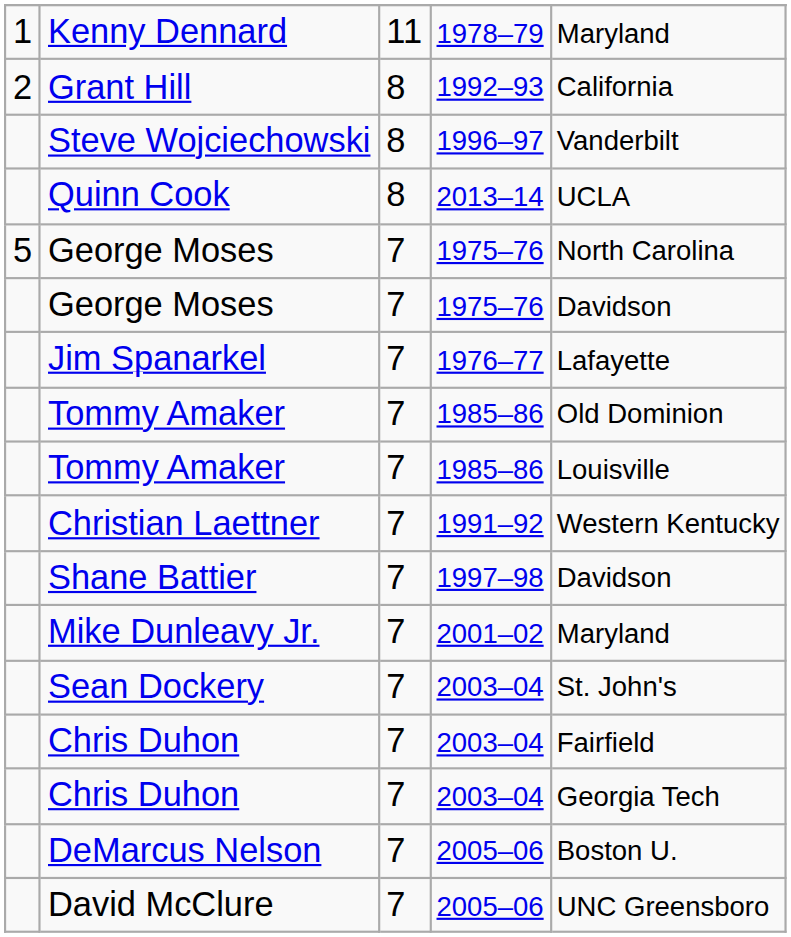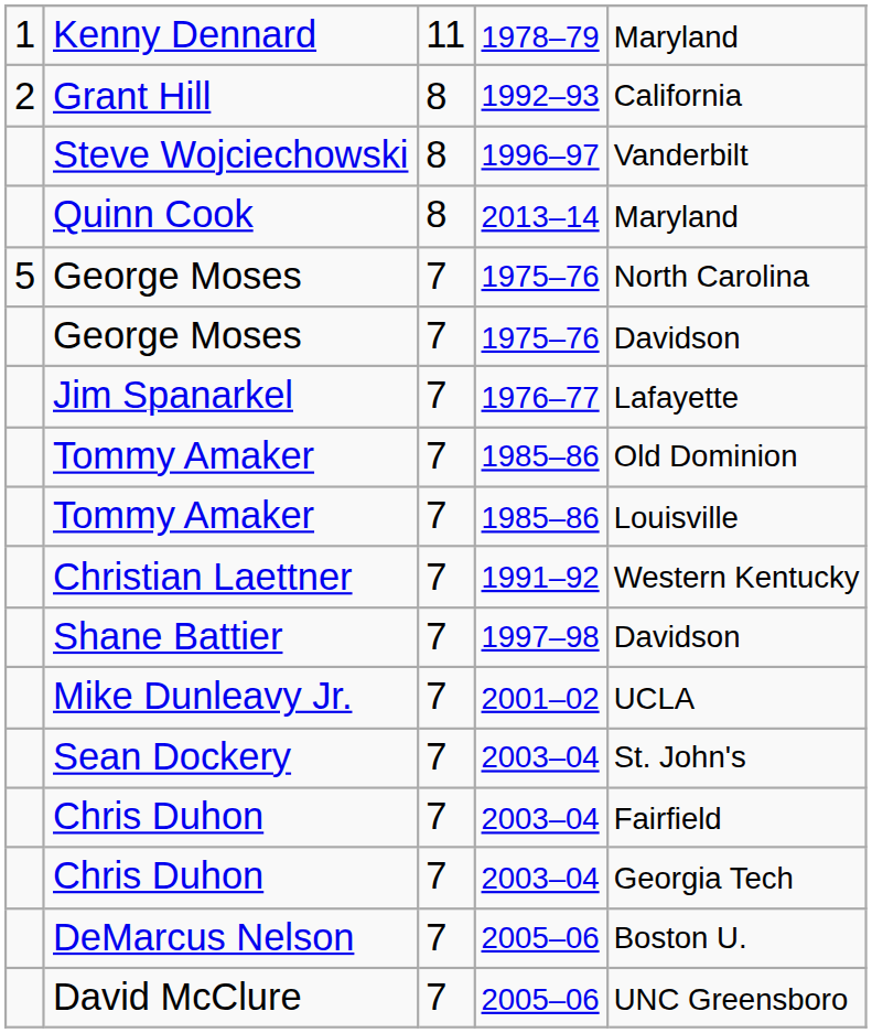 <table class="wikitable">
 <tr>
 </tr>
 <tr>
 <td>1</td>
 <td><a href='#'>Kenny Dennard</a></td>
 <td>11</td>
 <td style="font-size:80%;"><a href='#'>1978–79</a></td>
 <td style="font-size:80%;">Maryland</td>
 </tr>
 <tr>
 <td>2</td>
 <td><a href='#'>Grant Hill</a></td>
 <td>8</td>
 <td style="font-size:80%;"><a href='#'>1992–93</a></td>
 <td style="font-size:80%;">California</td>
 </tr>
 <tr>
 <td></td>
 <td><a href='#'>Steve Wojciechowski</a></td>
 <td>8</td>
 <td style="font-size:80%;"><a href='#'>1996–97</a></td>
 <td style="font-size:80%;">Vanderbilt</td>
 </tr>
 <tr>
 <td></td>
 <td><a href='#'>Quinn Cook</a></td>
 <td>8</td>
 <td style="font-size:80%;"><a href='#'>2013–14</a></td>
-<td style="font-size:80%;">UCLA</td>
+<td style="font-size:80%;">Maryland</td>
 </tr>
 <tr>
 <td>5</td>
 <td>George Moses</td>
 <td>7</td>
 <td style="font-size:80%;"><a href='#'>1975–76</a></td>
 <td style="font-size:80%;">North Carolina</td>
 </tr>
 <tr>
 <td></td>
 <td>George Moses</td>
 <td>7</td>
 <td style="font-size:80%;"><a href='#'>1975–76</a></td>
 <td style="font-size:80%;">Davidson</td>
 </tr>
 <tr>
 <td></td>
 <td><a href='#'>Jim Spanarkel</a></td>
 <td>7</td>
 <td style="font-size:80%;"><a href='#'>1976–77</a></td>
 <td style="font-size:80%;">Lafayette</td>
 </tr>
 <tr>
 <td></td>
 <td><a href='#'>Tommy Amaker</a></td>
 <td>7</td>
 <td style="font-size:80%;"><a href='#'>1985–86</a></td>
 <td style="font-size:80%;">Old Dominion</td>
 </tr>
 <tr>
 <td></td>
 <td><a href='#'>Tommy Amaker</a></td>
 <td>7</td>
 <td style="font-size:80%;"><a href='#'>1985–86</a></td>
 <td style="font-size:80%;">Louisville</td>
 </tr>
 <tr>
 <td></td>
 <td><a href='#'>Christian Laettner</a></td>
 <td>7</td>
 <td style="font-size:80%;"><a href='#'>1991–92</a></td>
 <td style="font-size:80%;">Western Kentucky</td>
 </tr>
 <tr>
 <td></td>
 <td><a href='#'>Shane Battier</a></td>
 <td>7</td>
 <td style="font-size:80%;"><a href='#'>1997–98</a></td>
 <td style="font-size:80%;">Davidson</td>
 </tr>
 <tr>
 <td></td>
 <td><a href='#'>Mike Dunleavy Jr.</a></td>
 <td>7</td>
 <td style="font-size:80%;"><a href='#'>2001–02</a></td>
-<td style="font-size:80%;">Maryland</td>
+<td style="font-size:80%;">UCLA</td>
 </tr>
 <tr>
 <td></td>
 <td><a href='#'>Sean Dockery</a></td>
 <td>7</td>
 <td style="font-size:80%;"><a href='#'>2003–04</a></td>
 <td style="font-size:80%;">St. John's</td>
 </tr>
 <tr>
 <td></td>
 <td><a href='#'>Chris Duhon</a></td>
 <td>7</td>
 <td style="font-size:80%;"><a href='#'>2003–04</a></td>
 <td style="font-size:80%;">Fairfield</td>
 </tr>
 <tr>
 <td></td>
 <td><a href='#'>Chris Duhon</a></td>
 <td>7</td>
 <td style="font-size:80%;"><a href='#'>2003–04</a></td>
 <td style="font-size:80%;">Georgia Tech</td>
 </tr>
 <tr>
 <td></td>
 <td><a href='#'>DeMarcus Nelson</a></td>
 <td>7</td>
 <td style="font-size:80%;"><a href='#'>2005–06</a></td>
 <td style="font-size:80%;">Boston U.</td>
 </tr>
 <tr>
 <td></td>
 <td>David McClure</td>
 <td>7</td>
 <td style="font-size:80%;"><a href='#'>2005–06</a></td>
 <td style="font-size:80%;">UNC Greensboro</td>
 </tr>
 </table>
